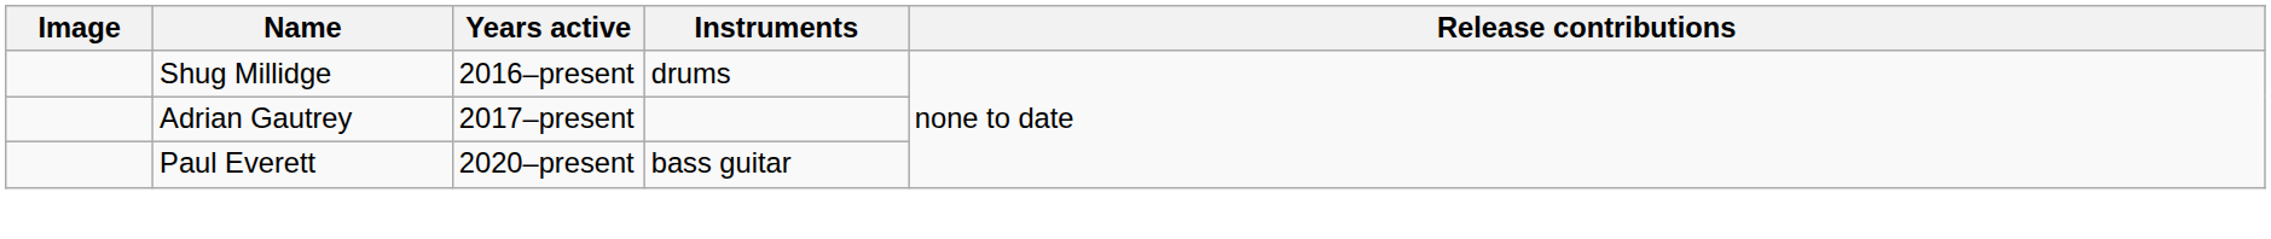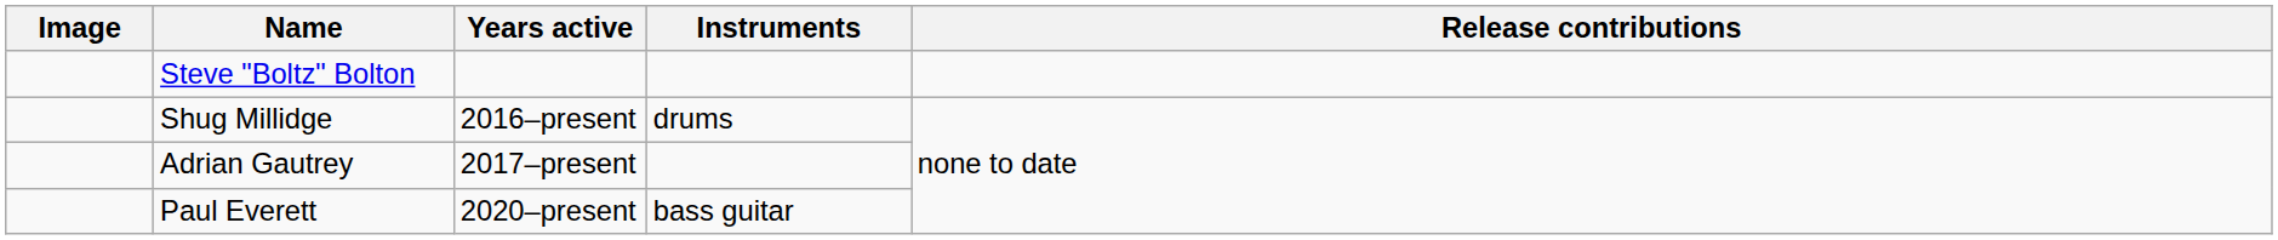 <table class="wikitable" border="1" width=100%>
 <tr>
 <th width="75">Image</th>
 <th width="160">Name</th>
 <th width="100">Years active</th>
 <th width="140">Instruments</th>
 <th>Release contributions</th>
+</tr>
+<tr>
+<td></td>
+<td><a href='#'>Steve "Boltz" Bolton</a></td>
+<td></td>
+<td></td>
+<td></td>
 </tr>
 <tr>
 <td></td>
 <td>Shug Millidge</td>
 <td>2016–present</td>
 <td>drums</td>
 <td rowspan="3">none to date</td>
 </tr>
 <tr>
 <td></td>
 <td>Adrian Gautrey</td>
 <td>2017–present</td>
 <td></td>
 </tr>
 <tr>
 <td></td>
 <td>Paul Everett</td>
 <td>2020–present</td>
 <td>bass guitar</td>
 </tr>
 </table>
